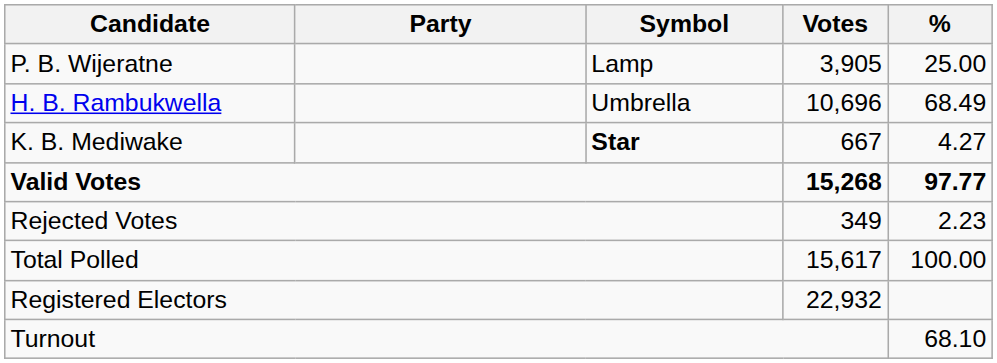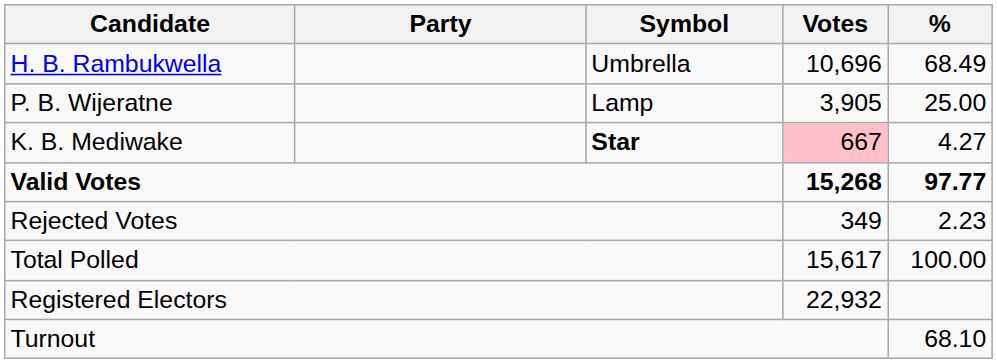 <table class="wikitable" border="1" style="text-align:right;">
 <tr>
 <th align=left width="180">Candidate</th>
 <th align=left width="180">Party</th>
 <th align=left width="120">Symbol</th>
 <th align=left width="60">Votes</th>
 <th align=left width="60">%</th>
 </tr>
 <tr>
+<td align=left><a href='#'>H. B. Rambukwella</a></td>
+<td></td>
+<td align=left>Umbrella</td>
+<td align=right>10,696</td>
+<td align=right>68.49</td>
+</tr>
+<tr>
 <td align=left>P. B. Wijeratne</td>
 <td></td>
 <td align=left>Lamp</td>
 <td align=right>3,905</td>
 <td align=right>25.00</td>
 </tr>
 <tr>
-<td align=left><a href='#'>H. B. Rambukwella</a></td>
-<td></td>
-<td align=left>Umbrella</td>
-<td align=right>10,696</td>
-<td align=right>68.49</td>
-</tr>
-<tr>
 <td align=left>K. B. Mediwake</td>
 <td></td>
 <td align=left><strong>Star</strong></td>
-<td>667</td>
+<td style="background: pink;">667</td>
 <td align=right>4.27</td>
 </tr>
 <tr>
 <td align=left colspan=3><strong>Valid Votes</strong></td>
 <td align=right><strong>15,268</strong></td>
 <td align=right><strong>97.77</strong></td>
 </tr>
 <tr>
 <td align=left colspan=3>Rejected Votes</td>
 <td align=right>349</td>
 <td align=right>2.23</td>
 </tr>
 <tr>
 <td align=left colspan=3>Total Polled</td>
 <td align=right>15,617</td>
 <td align=right>100.00</td>
 </tr>
 <tr>
 <td align=left colspan=3>Registered Electors</td>
 <td align=right>22,932</td>
 <td></td>
 </tr>
 <tr>
 <td align=left colspan=4>Turnout</td>
 <td align=right>68.10</td>
 </tr>
 </table>
